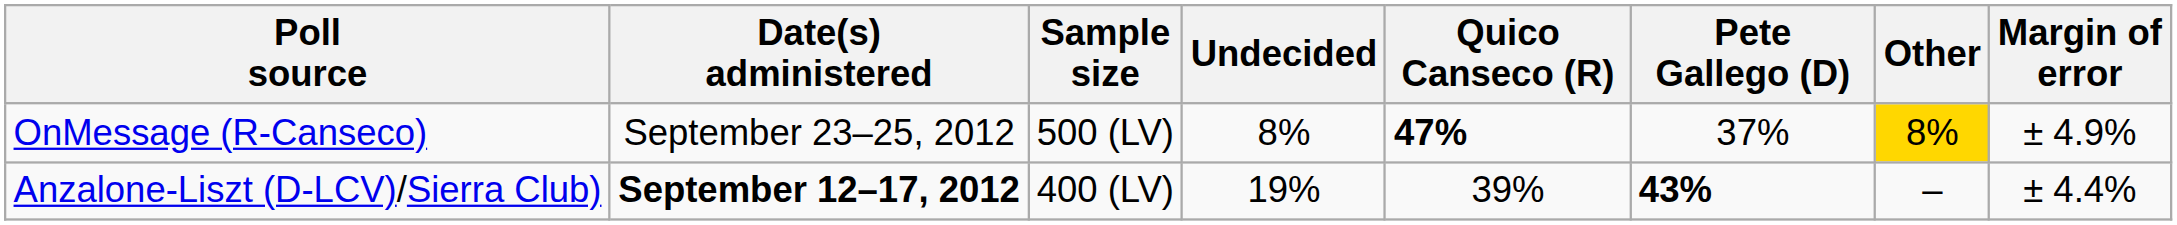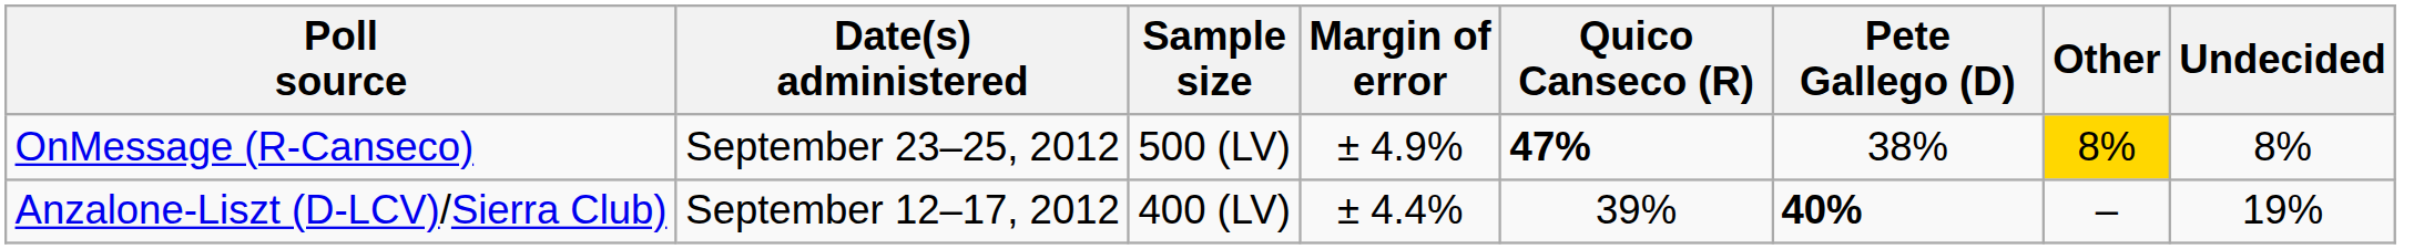 <table class="wikitable">
 <tr>
 <th>Poll<br>source</th>
 <th>Date(s)<br>administered</th>
 <th>Sample<br>size</th>
-<th>Undecided</th>
+<th>Margin of<br>error</th>
 <th style="width:100px;">Quico<br>Canseco (R)</th>
 <th style="width:100px;">Pete<br>Gallego (D)</th>
 <th>Other</th>
-<th>Margin of<br>error</th>
+<th>Undecided</th>
 </tr>
 <tr>
 <td><a href='#'>OnMessage (R-Canseco)</a></td>
 <td align=center>September 23–25, 2012</td>
 <td align=center>500 (LV)</td>
+<td align=center>± 4.9%</td>
+<td><strong>47%</strong></td>
+<td align=center>38%</td>
+<td align=center style="background: gold;">8%</td>
 <td align=center>8%</td>
-<td><strong>47%</strong></td>
-<td align=center>37%</td>
-<td align=center style="background: gold;">8%</td>
-<td align=center>± 4.9%</td>
 </tr>
 <tr>
 <td><a href='#'>Anzalone-Liszt (D-LCV)</a>/<a href='#'>Sierra Club)</a></td>
-<td align=center><strong>September 12–17, 2012</strong></td>
+<td align=center>September 12–17, 2012</td>
 <td align=center>400 (LV)</td>
+<td align=center>± 4.4%</td>
+<td align=center>39%</td>
+<td><strong>40%</strong></td>
+<td align=center>–</td>
 <td align=center>19%</td>
-<td align=center>39%</td>
-<td><strong>43%</strong></td>
-<td align=center>–</td>
-<td align=center>± 4.4%</td>
 </tr>
 </table>
